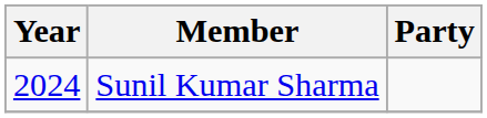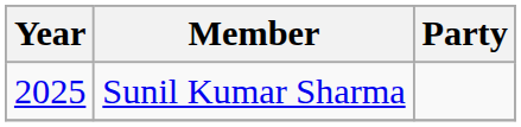 <table class="wikitable sortable">
 <tr>
 <th>Year</th>
 <th>Member</th>
 <th colspan=2>Party</th>
 </tr>
 <tr>
-<td><a href='#'>2024</a></td>
+<td><a href='#'>2025</a></td>
 <td><a href='#'>Sunil Kumar Sharma</a></td>
 <td></td>
 </tr>
 <tr>
 </tr>
 </table>
